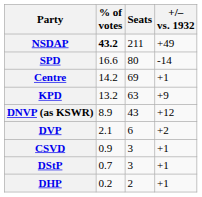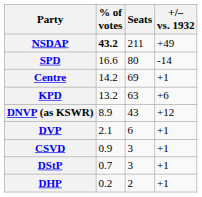 <table class="wikitable floatleft">
 <tr>
 <th>Party</th>
 <th><abbr>% of</abbr><br>votes</th>
 <th>Seats</th>
 <th><abbr>+/–</abbr><br>vs. 1932</th>
 </tr>
 <tr>
 <th><a href='#'>NSDAP</a></th>
 <td><strong>43.2</strong></td>
 <td>211</td>
 <td>+49</td>
 </tr>
 <tr>
 <th><a href='#'>SPD</a></th>
 <td>16.6</td>
 <td>80</td>
 <td>-14</td>
 </tr>
 <tr>
 <th><a href='#'>Centre</a></th>
 <td>14.2</td>
 <td>69</td>
 <td>+1</td>
 </tr>
 <tr>
 <th><a href='#'>KPD</a></th>
 <td>13.2</td>
 <td>63</td>
-<td>+9</td>
+<td>+6</td>
 </tr>
 <tr>
 <th><a href='#'>DNVP</a> (as KSWR)</th>
 <td>8.9</td>
 <td>43</td>
 <td>+12</td>
 </tr>
 <tr>
 <th><a href='#'>DVP</a></th>
 <td>2.1</td>
 <td>6</td>
-<td>+2</td>
+<td>+1</td>
 </tr>
 <tr>
 <th><a href='#'>CSVD</a></th>
 <td>0.9</td>
 <td>3</td>
 <td>+1</td>
 </tr>
 <tr>
 <th><a href='#'>DStP</a></th>
 <td>0.7</td>
 <td>3</td>
 <td>+1</td>
 </tr>
 <tr>
 <th><a href='#'>DHP</a></th>
 <td>0.2</td>
 <td>2</td>
 <td>+1</td>
 </tr>
 </table>
